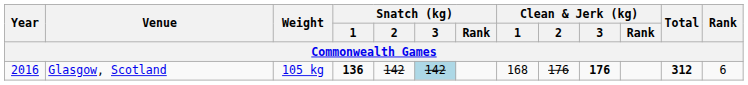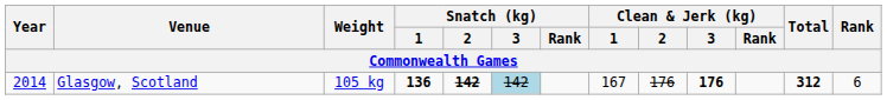 <table class = "wikitable" style="text-align:center;">
 <tr>
 <th rowspan=2 width=40>Year</th>
 <th rowspan=2 width=250>Venue</th>
 <th rowspan=2 width=60>Weight</th>
 <th colspan=4>Snatch (kg)</th>
 <th colspan=4>Clean & Jerk (kg)</th>
 <th rowspan=2 width=40>Total</th>
 <th rowspan=2 width=40>Rank</th>
 </tr>
 <tr>
 <th width=40>1</th>
 <th width=40>2</th>
 <th width=40>3</th>
 <th width=40>Rank</th>
 <th width=40>1</th>
 <th width=40>2</th>
 <th width=40>3</th>
 <th width=40>Rank</th>
 </tr>
 <tr>
 <th colspan=13><a href='#'>Commonwealth Games</a></th>
 </tr>
 <tr>
-<td><a href='#'>2016</a></td>
+<td><a href='#'>2014</a></td>
 <td align=left> <a href='#'>Glasgow</a>, <a href='#'>Scotland</a></td>
 <td><a href='#'>105 kg</a></td>
 <td><strong>136</strong></td>
-<td><s>142</s></td>
+<td><strong><s>142</s></strong></td>
 <td style="background: lightblue;"><s>142</s></td>
 <td></td>
-<td>168</td>
+<td>167</td>
 <td><s>176</s></td>
 <td><strong>176</strong></td>
 <td></td>
 <td><strong>312</strong></td>
 <td>6</td>
 </tr>
 </table>
